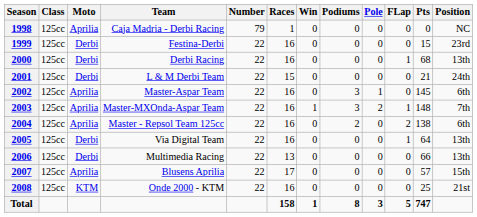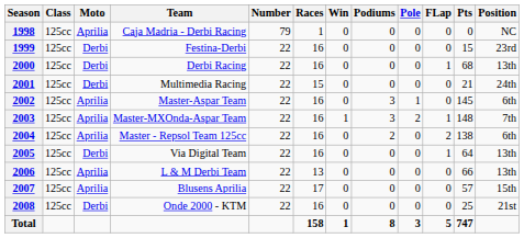 <table class="wikitable">
 <tr>
 <th>Season</th>
 <th>Class</th>
 <th>Moto</th>
 <th>Team</th>
 <th>Number</th>
 <th>Races</th>
 <th>Win</th>
 <th>Podiums</th>
 <th><a href='#'>Pole</a></th>
 <th>FLap</th>
 <th>Pts</th>
 <th>Position</th>
 </tr>
 <tr align="right">
 <th><a href='#'>1998</a></th>
 <td>125cc</td>
 <td><a href='#'>Aprilia</a></td>
 <td><a href='#'>Caja Madria - Derbi Racing</a></td>
 <td>79</td>
 <td>1</td>
 <td>0</td>
 <td>0</td>
 <td>0</td>
 <td>0</td>
 <td>0</td>
 <td>NC</td>
 </tr>
 <tr align="right">
 <th><a href='#'>1999</a></th>
 <td>125cc</td>
 <td><a href='#'>Derbi</a></td>
 <td><a href='#'>Festina-Derbi</a></td>
 <td>22</td>
 <td>16</td>
 <td>0</td>
 <td>0</td>
 <td>0</td>
 <td>0</td>
 <td>15</td>
 <td>23rd</td>
 </tr>
 <tr align="right">
 <th><a href='#'>2000</a></th>
 <td>125cc</td>
 <td><a href='#'>Derbi</a></td>
 <td><a href='#'>Derbi Racing</a></td>
 <td>22</td>
 <td>16</td>
 <td>0</td>
 <td>0</td>
 <td>0</td>
 <td>1</td>
 <td>68</td>
 <td>13th</td>
 </tr>
 <tr align="right">
 <th><a href='#'>2001</a></th>
 <td>125cc</td>
 <td><a href='#'>Derbi</a></td>
-<td><a href='#'>L & M Derbi Team</a></td>
+<td>Multimedia Racing</td>
 <td>22</td>
 <td>15</td>
 <td>0</td>
 <td>0</td>
 <td>0</td>
 <td>0</td>
 <td>21</td>
 <td>24th</td>
 </tr>
 <tr align="right">
 <th><a href='#'>2002</a></th>
 <td>125cc</td>
 <td><a href='#'>Aprilia</a></td>
 <td><a href='#'>Master-Aspar Team</a></td>
 <td>22</td>
 <td>16</td>
 <td>0</td>
 <td>3</td>
 <td>1</td>
 <td>0</td>
 <td>145</td>
 <td>6th</td>
 </tr>
 <tr align="right">
 <th><a href='#'>2003</a></th>
 <td>125cc</td>
 <td><a href='#'>Aprilia</a></td>
 <td><a href='#'>Master-MXOnda-Aspar Team</a></td>
 <td>22</td>
 <td>16</td>
 <td>1</td>
 <td>3</td>
 <td>2</td>
 <td>1</td>
 <td>148</td>
 <td>7th</td>
 </tr>
 <tr align="right">
 <th><a href='#'>2004</a></th>
 <td>125cc</td>
 <td><a href='#'>Aprilia</a></td>
 <td><a href='#'>Master - Repsol Team 125cc</a></td>
 <td>22</td>
 <td>16</td>
 <td>0</td>
 <td>2</td>
 <td>0</td>
 <td>2</td>
 <td>138</td>
 <td>6th</td>
 </tr>
 <tr align="right">
 <th><a href='#'>2005</a></th>
 <td>125cc</td>
 <td><a href='#'>Derbi</a></td>
 <td>Via Digital Team</td>
 <td>22</td>
 <td>16</td>
 <td>0</td>
 <td>0</td>
 <td>0</td>
 <td>1</td>
 <td>64</td>
 <td>13th</td>
 </tr>
 <tr align="right">
 <th><a href='#'>2006</a></th>
 <td>125cc</td>
-<td><a href='#'>Derbi</a></td>
-<td>Multimedia Racing</td>
+<td><a href='#'>Aprilia</a></td>
+<td><a href='#'>L & M Derbi Team</a></td>
 <td>22</td>
 <td>13</td>
 <td>0</td>
 <td>0</td>
 <td>0</td>
 <td>0</td>
 <td>66</td>
 <td>13th</td>
 </tr>
 <tr align="right">
 <th><a href='#'>2007</a></th>
 <td>125cc</td>
 <td><a href='#'>Aprilia</a></td>
 <td><a href='#'>Blusens Aprilia</a></td>
 <td>22</td>
 <td>17</td>
 <td>0</td>
 <td>0</td>
 <td>0</td>
 <td>0</td>
 <td>57</td>
 <td>15th</td>
 </tr>
 <tr align="right">
 <th><a href='#'>2008</a></th>
 <td>125cc</td>
-<td><a href='#'>KTM</a></td>
+<td><a href='#'>Derbi</a></td>
 <td><a href='#'>Onde 2000</a> - KTM</td>
 <td>22</td>
 <td>16</td>
 <td>0</td>
 <td>0</td>
 <td>0</td>
 <td>0</td>
 <td>25</td>
 <td>21st</td>
 </tr>
 <tr align="right">
 <th>Total</th>
 <td></td>
 <td></td>
 <td></td>
 <td></td>
 <td><strong>158</strong></td>
 <td><strong>1</strong></td>
 <td><strong>8</strong></td>
 <td><strong>3</strong></td>
 <td><strong>5</strong></td>
 <td><strong>747</strong></td>
 <td></td>
 </tr>
 </table>
